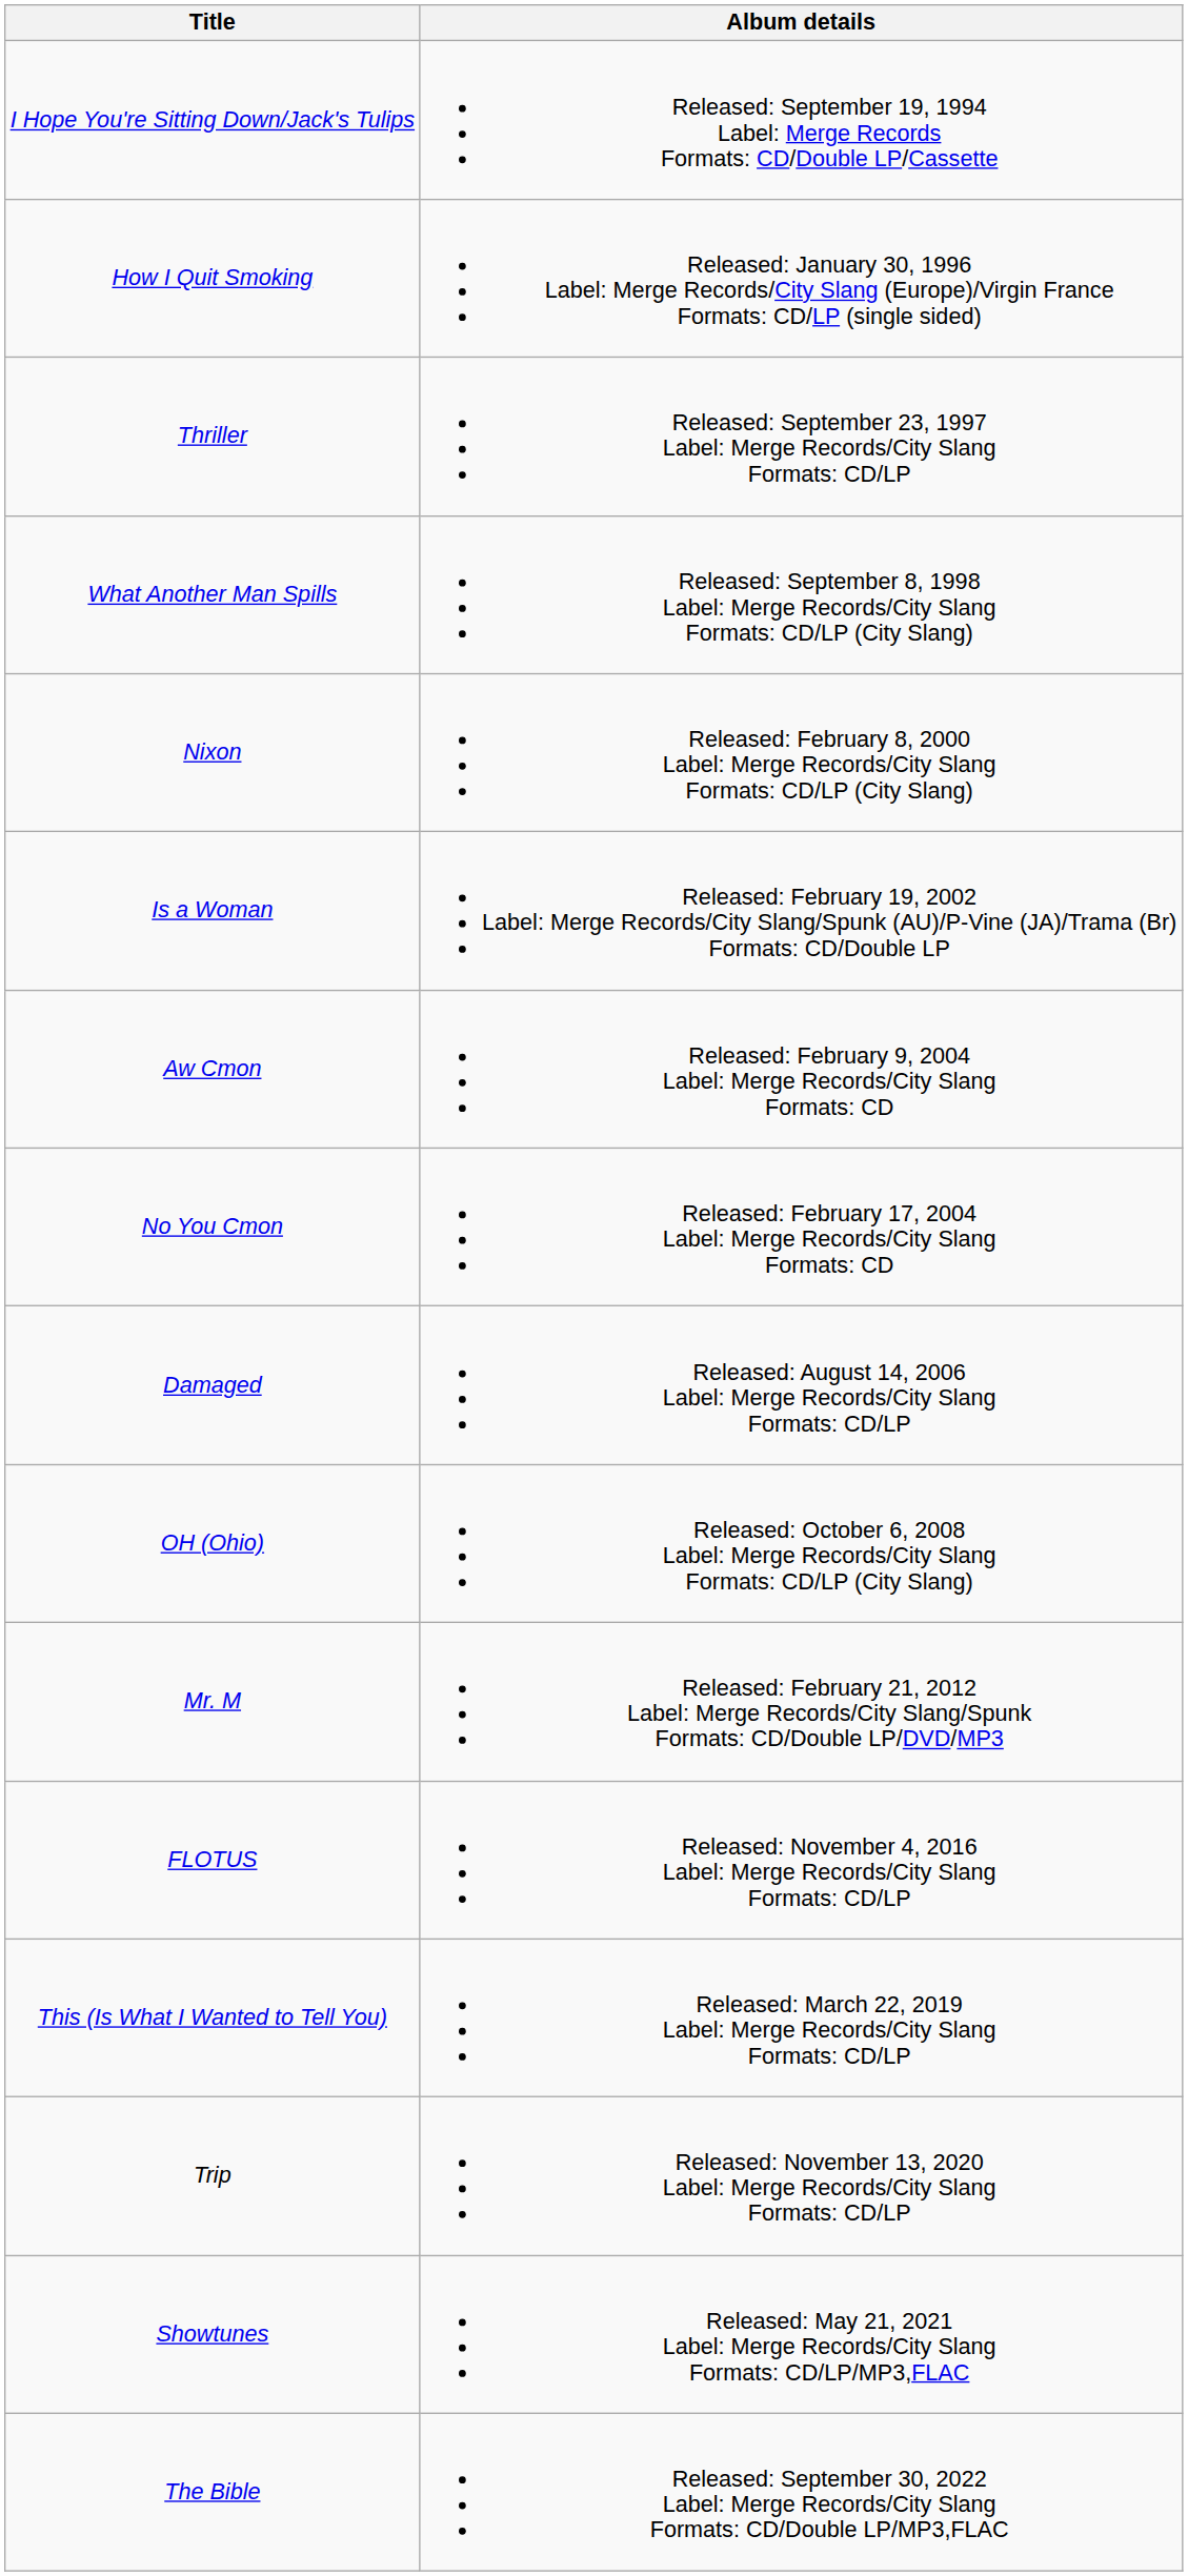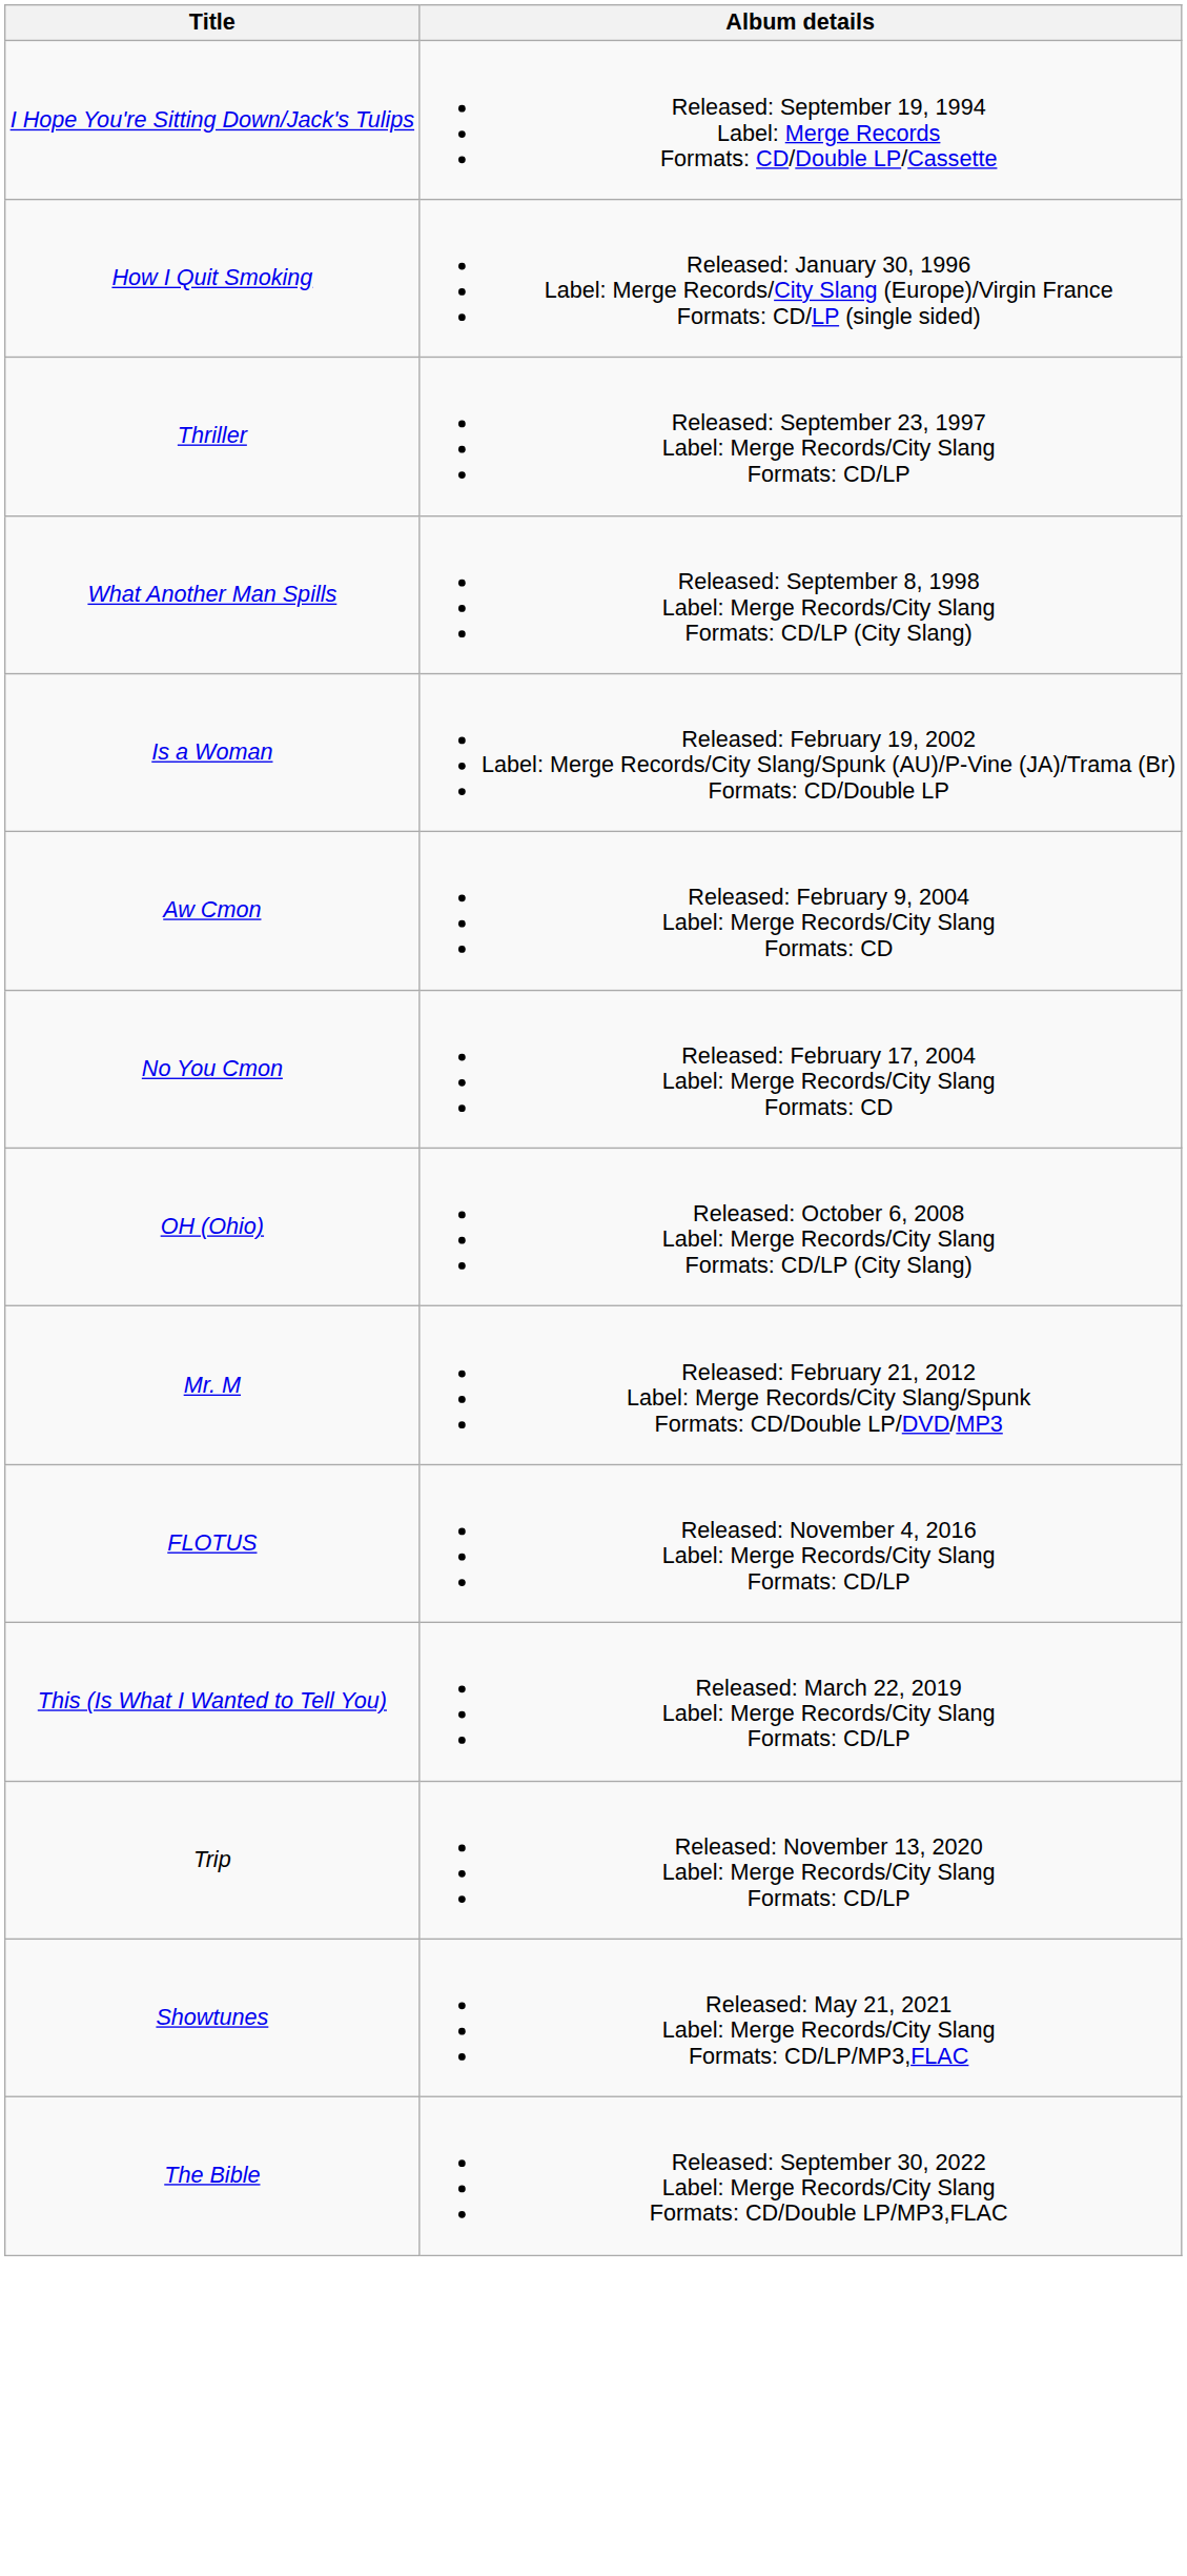 <table class="wikitable plainrowheaders" style="text-align:center;">
 <tr>
 <th>Title</th>
 <th>Album details</th>
 </tr>
 <tr>
 <td><em><a href='#'>I Hope You're Sitting Down/Jack's Tulips</a></em></td>
 <td><br><ul><li>Released: September 19, 1994</li><li>Label: <a href='#'>Merge Records</a></li><li>Formats: <a href='#'>CD</a>/<a href='#'>Double LP</a>/<a href='#'>Cassette</a></li></ul></td>
 </tr>
 <tr>
 <td><em><a href='#'>How I Quit Smoking</a></em></td>
 <td><br><ul><li>Released: January 30, 1996</li><li>Label: Merge Records/<a href='#'>City Slang</a> (Europe)/Virgin France</li><li>Formats: CD/<a href='#'>LP</a> (single sided)</li></ul></td>
 </tr>
 <tr>
 <td><em><a href='#'>Thriller</a></em></td>
 <td><br><ul><li>Released: September 23, 1997</li><li>Label: Merge Records/City Slang</li><li>Formats: CD/LP</li></ul></td>
 </tr>
 <tr>
 <td><em><a href='#'>What Another Man Spills</a></em></td>
 <td><br><ul><li>Released: September 8, 1998</li><li>Label: Merge Records/City Slang</li><li>Formats: CD/LP (City Slang)</li></ul></td>
 </tr>
 <tr>
-<td><em><a href='#'>Nixon</a></em></td>
-<td><br><ul><li>Released: February 8, 2000</li><li>Label: Merge Records/City Slang</li><li>Formats: CD/LP (City Slang)</li></ul></td>
-</tr>
-<tr>
 <td><em><a href='#'>Is a Woman</a></em></td>
 <td><br><ul><li>Released: February 19, 2002</li><li>Label: Merge Records/City Slang/Spunk (AU)/P-Vine (JA)/Trama (Br)</li><li>Formats: CD/Double LP</li></ul></td>
 </tr>
 <tr>
 <td><em><a href='#'>Aw Cmon</a></em></td>
 <td><br><ul><li>Released: February 9, 2004</li><li>Label: Merge Records/City Slang</li><li>Formats: CD</li></ul></td>
 </tr>
 <tr>
 <td><em><a href='#'>No You Cmon</a></em></td>
 <td><br><ul><li>Released:  February 17, 2004</li><li>Label: Merge Records/City Slang</li><li>Formats: CD</li></ul></td>
-</tr>
-<tr>
-<td><em><a href='#'>Damaged</a></em></td>
-<td><br><ul><li>Released: August 14, 2006</li><li>Label: Merge Records/City Slang</li><li>Formats: CD/LP</li></ul></td>
 </tr>
 <tr>
 <td><em><a href='#'>OH (Ohio)</a></em></td>
 <td><br><ul><li>Released: October 6, 2008</li><li>Label: Merge Records/City Slang</li><li>Formats: CD/LP (City Slang)</li></ul></td>
 </tr>
 <tr>
 <td><em><a href='#'>Mr. M</a></em></td>
 <td><br><ul><li>Released: February 21, 2012</li><li>Label: Merge Records/City Slang/Spunk</li><li>Formats: CD/Double LP/<a href='#'>DVD</a>/<a href='#'>MP3</a></li></ul></td>
 </tr>
 <tr>
 <td><em><a href='#'>FLOTUS</a></em></td>
 <td><br><ul><li>Released: November 4, 2016</li><li>Label: Merge Records/City Slang</li><li>Formats: CD/LP</li></ul></td>
 </tr>
 <tr>
 <td><em><a href='#'>This (Is What I Wanted to Tell You)</a></em></td>
 <td><br><ul><li>Released: March 22, 2019</li><li>Label: Merge Records/City Slang</li><li>Formats: CD/LP</li></ul></td>
 </tr>
 <tr>
 <td><em>Trip</em></td>
 <td><br><ul><li>Released: November 13, 2020</li><li>Label: Merge Records/City Slang</li><li>Formats: CD/LP</li></ul></td>
 </tr>
 <tr>
 <td><em><a href='#'>Showtunes</a></em></td>
 <td><br><ul><li>Released: May 21, 2021</li><li>Label: Merge Records/City Slang</li><li>Formats: CD/LP/MP3,<a href='#'>FLAC</a></li></ul></td>
 </tr>
 <tr>
 <td><em><a href='#'>The Bible</a></em></td>
 <td><br><ul><li>Released: September 30, 2022</li><li>Label: Merge Records/City Slang</li><li>Formats: CD/Double LP/MP3,FLAC</li></ul></td>
 </tr>
 </table>
